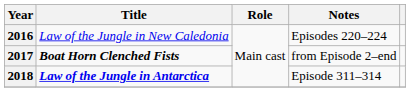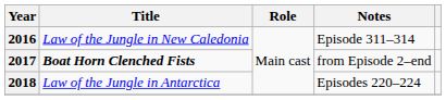 <table class="wikitable sortable plainrowheaders">
 <tr>
 <th scope="col">Year</th>
 <th scope="col">Title</th>
 <th scope="col">Role</th>
 <th scope="col" class="unsortable">Notes</th>
 <th scope="col" class="unsortable"></th>
 </tr>
 <tr>
 <th scope="row">2016</th>
 <td><em><a href='#'>Law of the Jungle in New Caledonia</a></em></td>
 <td rowspan="3">Main cast</td>
-<td>Episodes 220–224</td>
+<td>Episode 311–314</td>
 <td></td>
 </tr>
 <tr>
 <th scope="row">2017</th>
 <td><strong><em>Boat Horn Clenched Fists</em></strong></td>
 <td>from Episode 2–end</td>
 <td></td>
 </tr>
 <tr>
 <th scope="row">2018</th>
-<td><strong><em><a href='#'>Law of the Jungle in Antarctica</a></em></strong></td>
-<td>Episode 311–314</td>
+<td><em><a href='#'>Law of the Jungle in Antarctica</a></em></td>
+<td>Episodes 220–224</td>
 <td></td>
 </tr>
 <tr>
 </tr>
 </table>
